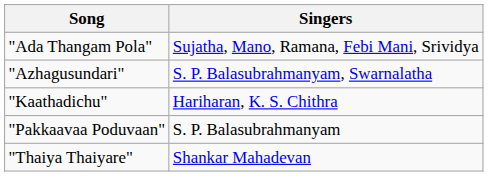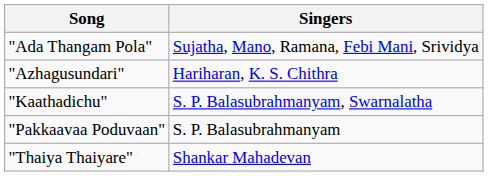 <table class="wikitable" style="font-size:95%;">
 <tr>
 <th>Song</th>
 <th>Singers</th>
 </tr>
 <tr>
 <td>"Ada Thangam Pola"</td>
 <td><a href='#'>Sujatha</a>, <a href='#'>Mano</a>, Ramana, <a href='#'>Febi Mani</a>, Srividya</td>
 </tr>
 <tr>
 <td>"Azhagusundari"</td>
-<td><a href='#'>S. P. Balasubrahmanyam</a>, <a href='#'>Swarnalatha</a></td>
+<td><a href='#'>Hariharan</a>, <a href='#'>K. S. Chithra</a></td>
 </tr>
 <tr>
 <td>"Kaathadichu"</td>
-<td><a href='#'>Hariharan</a>, <a href='#'>K. S. Chithra</a></td>
+<td><a href='#'>S. P. Balasubrahmanyam</a>, <a href='#'>Swarnalatha</a></td>
 </tr>
 <tr>
 <td>"Pakkaavaa Poduvaan"</td>
 <td>S. P. Balasubrahmanyam</td>
 </tr>
 <tr>
 <td>"Thaiya Thaiyare"</td>
 <td><a href='#'>Shankar Mahadevan</a></td>
 </tr>
 </table>
